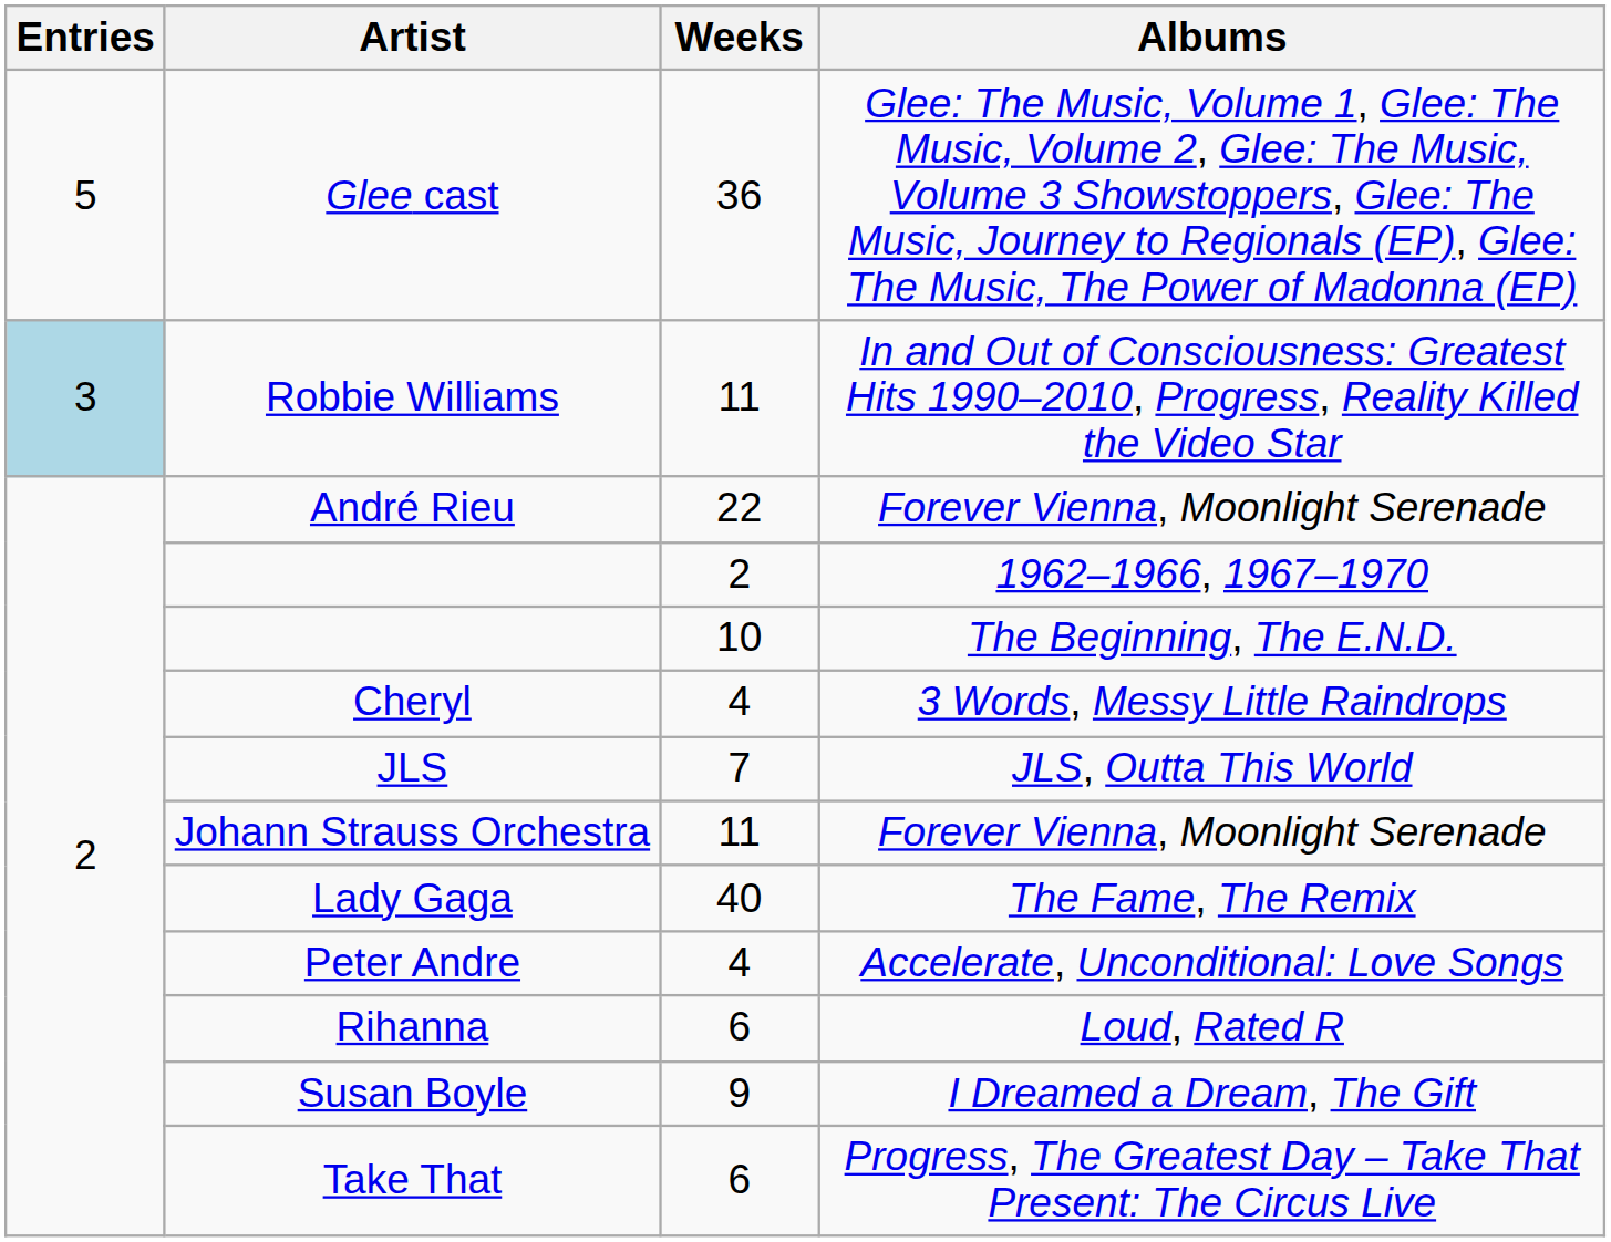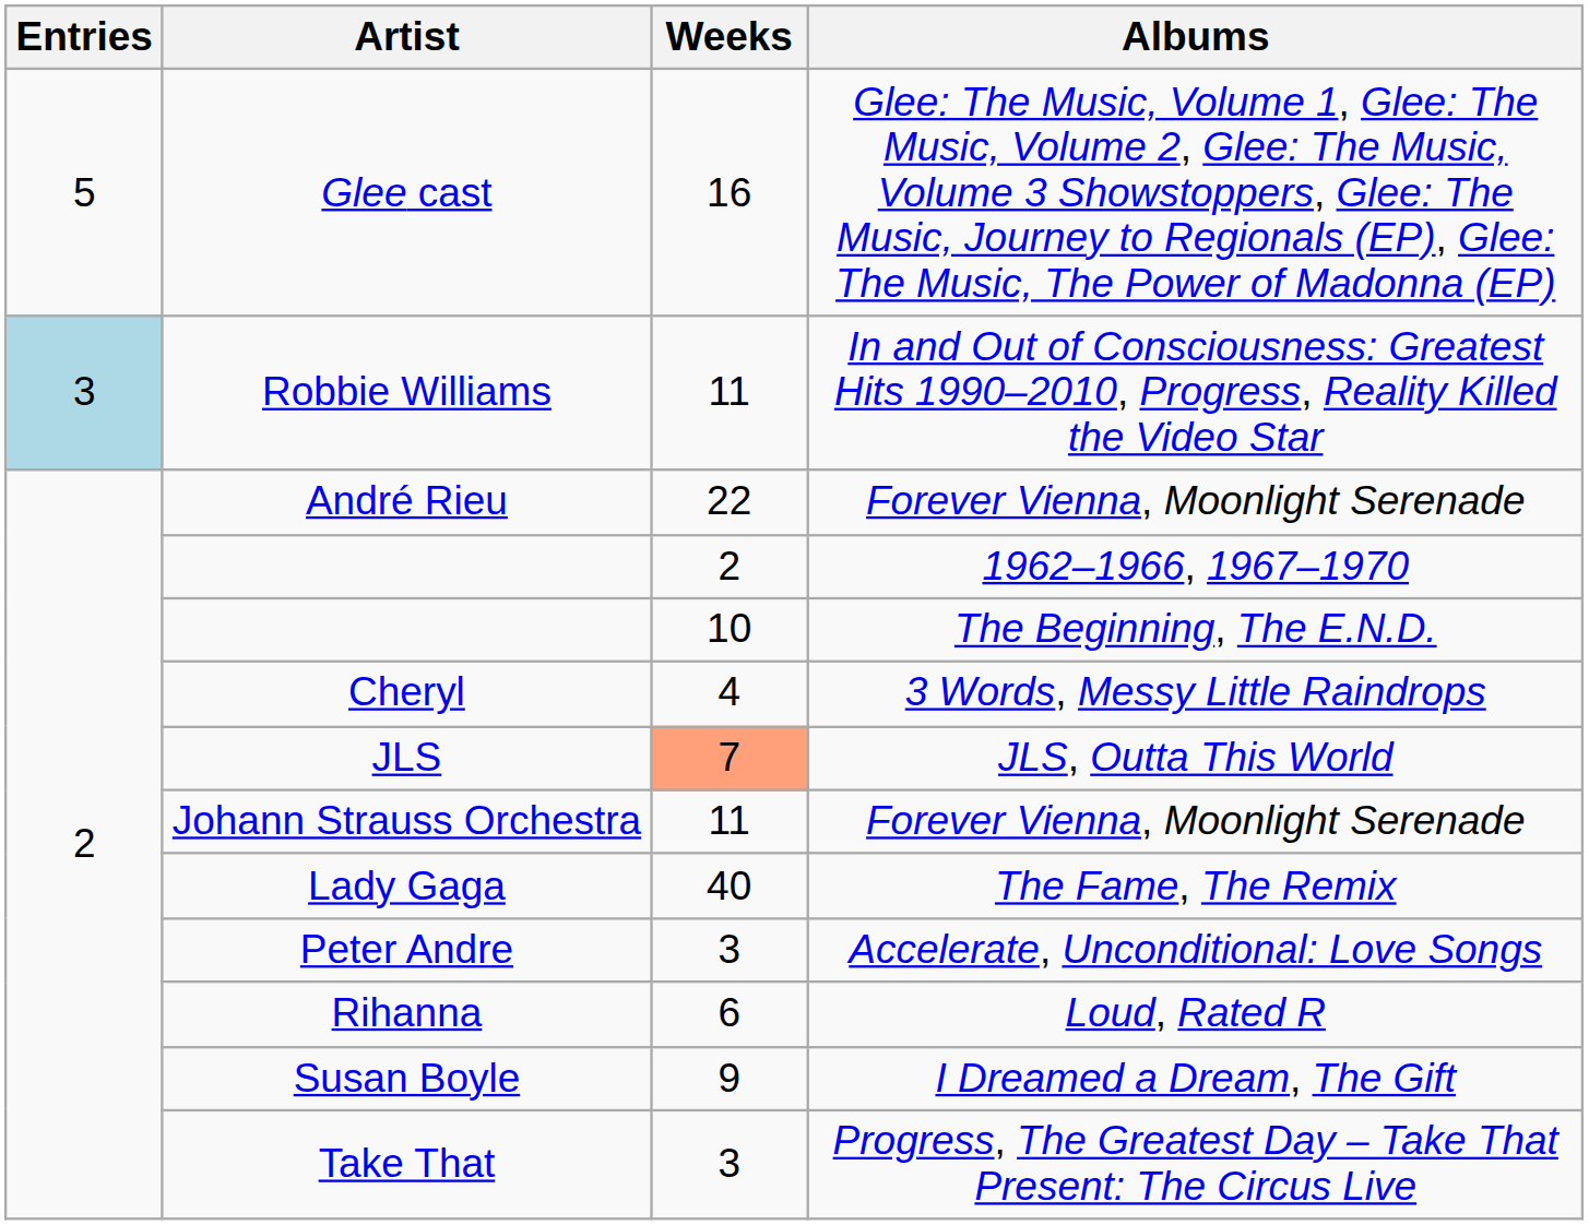 <table class="wikitable sortable" style="text-align: center;">
 <tr>
 <th scope="col" style="width:55px;" data-sort-type="number">Entries</th>
 <th scope="col" style="text-align:center;">Artist</th>
 <th scope="col" style="width:55px;" data-sort-type="number">Weeks</th>
 <th scope="col" style="width:300px;">Albums</th>
 </tr>
 <tr>
 <td rowspan="1">5</td>
 <td><a href='#'><em>Glee</em> cast</a></td>
-<td>36</td>
+<td>16</td>
 <td><em><a href='#'>Glee: The Music, Volume 1</a></em>, <em><a href='#'>Glee: The Music, Volume 2</a></em>, <em><a href='#'>Glee: The Music, Volume 3 Showstoppers</a></em>, <em><a href='#'>Glee: The Music, Journey to Regionals (EP)</a></em>, <em><a href='#'>Glee: The Music, The Power of Madonna (EP)</a></em></td>
 </tr>
 <tr>
 <td rowspan="1" style="background: lightblue;">3</td>
 <td><a href='#'>Robbie Williams</a></td>
 <td>11</td>
 <td><em><a href='#'>In and Out of Consciousness: Greatest Hits 1990–2010</a></em>, <em><a href='#'>Progress</a></em>, <em><a href='#'>Reality Killed the Video Star</a></em></td>
 </tr>
 <tr>
 <td rowspan="11">2</td>
 <td><a href='#'>André Rieu</a></td>
 <td>22</td>
 <td><em><a href='#'>Forever Vienna</a></em>, <em>Moonlight Serenade</em></td>
 </tr>
 <tr>
 <td></td>
 <td>2</td>
 <td><em><a href='#'>1962–1966</a></em>, <em><a href='#'>1967–1970</a></em></td>
 </tr>
 <tr>
 <td></td>
 <td>10</td>
 <td><em><a href='#'>The Beginning</a></em>, <em><a href='#'>The E.N.D.</a></em></td>
 </tr>
 <tr>
 <td><a href='#'>Cheryl</a></td>
 <td>4</td>
 <td><em><a href='#'>3 Words</a></em>, <em><a href='#'>Messy Little Raindrops</a></em></td>
 </tr>
 <tr>
 <td><a href='#'>JLS</a></td>
-<td>7</td>
+<td style="background: lightsalmon;">7</td>
 <td><em><a href='#'>JLS</a></em>, <em><a href='#'>Outta This World</a></em></td>
 </tr>
 <tr>
 <td><a href='#'>Johann Strauss Orchestra</a></td>
 <td>11</td>
 <td><em><a href='#'>Forever Vienna</a></em>, <em>Moonlight Serenade</em></td>
 </tr>
 <tr>
 <td><a href='#'>Lady Gaga</a></td>
 <td>40</td>
 <td><em><a href='#'>The Fame</a></em>, <em><a href='#'>The Remix</a></em></td>
 </tr>
 <tr>
 <td><a href='#'>Peter Andre</a></td>
-<td>4</td>
+<td>3</td>
 <td><em><a href='#'>Accelerate</a></em>, <em><a href='#'>Unconditional: Love Songs</a></em></td>
 </tr>
 <tr>
 <td><a href='#'>Rihanna</a></td>
 <td>6</td>
 <td><em><a href='#'>Loud</a></em>, <em><a href='#'>Rated R</a></em></td>
 </tr>
 <tr>
 <td><a href='#'>Susan Boyle</a></td>
 <td>9</td>
 <td><em><a href='#'>I Dreamed a Dream</a></em>, <em><a href='#'>The Gift</a></em></td>
 </tr>
 <tr>
 <td><a href='#'>Take That</a></td>
-<td>6</td>
+<td>3</td>
 <td><em><a href='#'>Progress</a></em>, <em><a href='#'>The Greatest Day – Take That Present: The Circus Live</a></em></td>
 </tr>
 </table>
